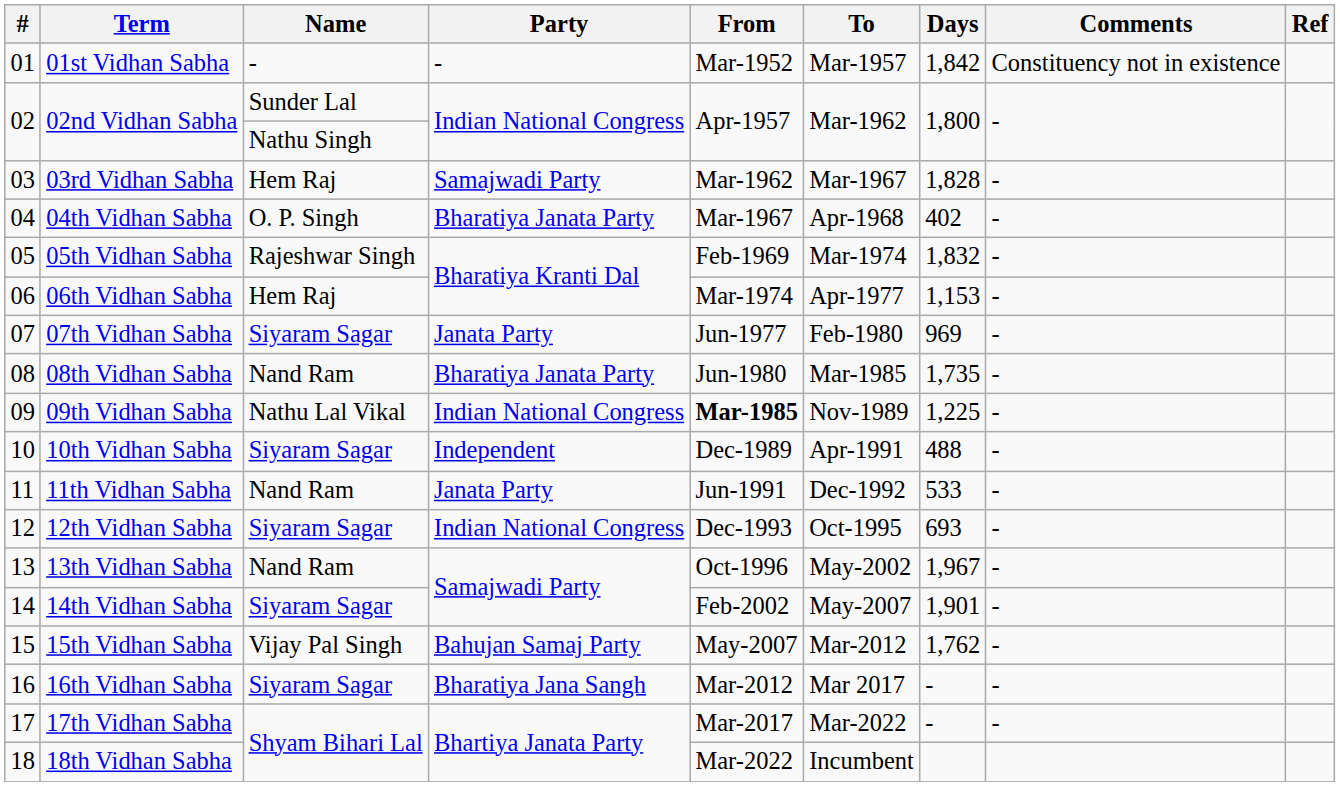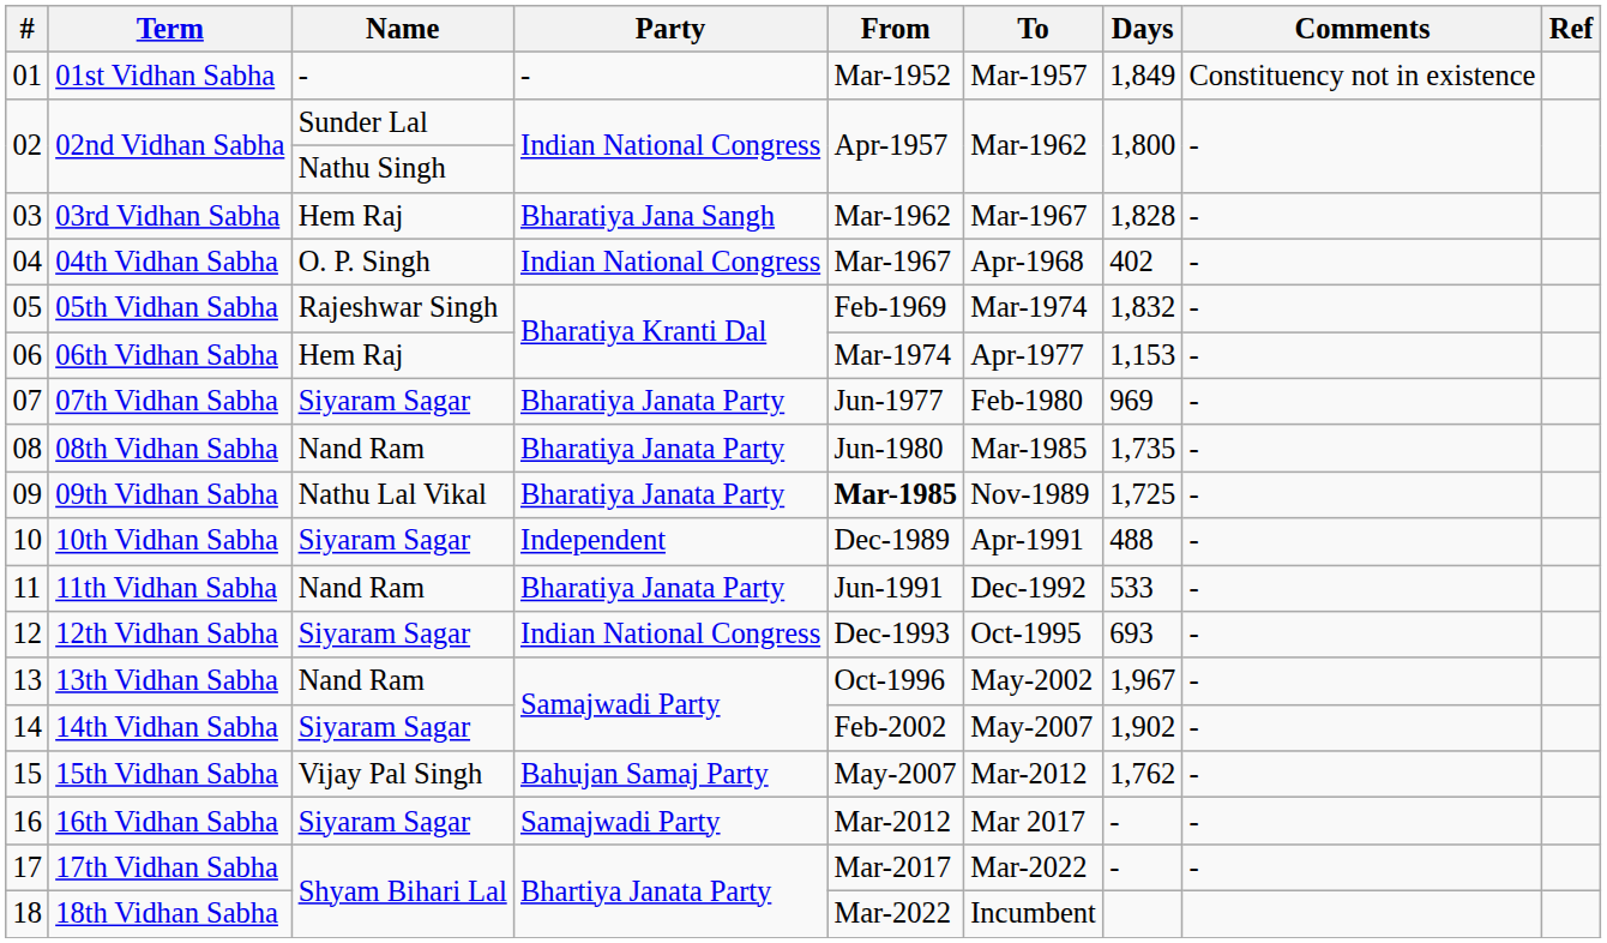 <table class="wikitable sortable">
 <tr>
 <th>#</th>
 <th><a href='#'>Term</a></th>
 <th>Name</th>
 <th>Party</th>
 <th>From</th>
 <th>To</th>
 <th>Days</th>
 <th>Comments</th>
 <th>Ref</th>
 </tr>
 <tr>
 <td>01</td>
 <td><a href='#'>01st Vidhan Sabha</a></td>
 <td>-</td>
 <td>-</td>
 <td>Mar-1952</td>
 <td>Mar-1957</td>
-<td>1,842</td>
+<td>1,849</td>
 <td>Constituency not in existence</td>
 <td></td>
 </tr>
 <tr>
 <td rowspan="2">02</td>
 <td rowspan="2"><a href='#'>02nd Vidhan Sabha</a></td>
 <td>Sunder  Lal</td>
 <td rowspan="2"><a href='#'>Indian National Congress</a></td>
 <td rowspan="2">Apr-1957</td>
 <td rowspan="2">Mar-1962</td>
 <td rowspan="2">1,800</td>
 <td rowspan="2">-</td>
 <td rowspan="2"></td>
 </tr>
 <tr>
 <td>Nathu  Singh</td>
 </tr>
 <tr>
 <td>03</td>
 <td><a href='#'>03rd Vidhan Sabha</a></td>
 <td>Hem Raj</td>
-<td><a href='#'>Samajwadi Party</a></td>
+<td><a href='#'>Bharatiya Jana Sangh</a></td>
 <td>Mar-1962</td>
 <td>Mar-1967</td>
 <td>1,828</td>
 <td>-</td>
 <td></td>
 </tr>
 <tr>
 <td>04</td>
 <td><a href='#'>04th Vidhan Sabha</a></td>
 <td>O. P.  Singh</td>
-<td><a href='#'>Bharatiya Janata Party</a></td>
+<td><a href='#'>Indian National Congress</a></td>
 <td>Mar-1967</td>
 <td>Apr-1968</td>
 <td>402</td>
 <td>-</td>
 <td></td>
 </tr>
 <tr>
 <td>05</td>
 <td><a href='#'>05th Vidhan Sabha</a></td>
 <td>Rajeshwar  Singh</td>
 <td rowspan="2"><a href='#'>Bharatiya Kranti Dal</a></td>
 <td>Feb-1969</td>
 <td>Mar-1974</td>
 <td>1,832</td>
 <td>-</td>
 <td></td>
 </tr>
 <tr>
 <td>06</td>
 <td><a href='#'>06th Vidhan Sabha</a></td>
 <td>Hem Raj</td>
 <td>Mar-1974</td>
 <td>Apr-1977</td>
 <td>1,153</td>
 <td>-</td>
 <td></td>
 </tr>
 <tr>
 <td>07</td>
 <td><a href='#'>07th Vidhan Sabha</a></td>
 <td><a href='#'>Siyaram Sagar</a></td>
-<td><a href='#'>Janata Party</a></td>
+<td><a href='#'>Bharatiya Janata Party</a></td>
 <td>Jun-1977</td>
 <td>Feb-1980</td>
 <td>969</td>
 <td>-</td>
 <td></td>
 </tr>
 <tr>
 <td>08</td>
 <td><a href='#'>08th Vidhan Sabha</a></td>
 <td>Nand Ram</td>
 <td><a href='#'>Bharatiya Janata Party</a></td>
 <td>Jun-1980</td>
 <td>Mar-1985</td>
 <td>1,735</td>
 <td>-</td>
 <td></td>
 </tr>
 <tr>
 <td>09</td>
 <td><a href='#'>09th Vidhan Sabha</a></td>
 <td>Nathu Lal Vikal</td>
-<td><a href='#'>Indian National Congress</a></td>
+<td><a href='#'>Bharatiya Janata Party</a></td>
 <td><strong>Mar-1985</strong></td>
 <td>Nov-1989</td>
-<td>1,225</td>
+<td>1,725</td>
 <td>-</td>
 <td></td>
 </tr>
 <tr>
 <td>10</td>
 <td><a href='#'>10th Vidhan Sabha</a></td>
 <td><a href='#'>Siyaram Sagar</a></td>
 <td><a href='#'>Independent</a></td>
 <td>Dec-1989</td>
 <td>Apr-1991</td>
 <td>488</td>
 <td>-</td>
 <td></td>
 </tr>
 <tr>
 <td>11</td>
 <td><a href='#'>11th Vidhan Sabha</a></td>
 <td>Nand Ram</td>
-<td><a href='#'>Janata Party</a></td>
+<td><a href='#'>Bharatiya Janata Party</a></td>
 <td>Jun-1991</td>
 <td>Dec-1992</td>
 <td>533</td>
 <td>-</td>
 <td></td>
 </tr>
 <tr>
 <td>12</td>
 <td><a href='#'>12th Vidhan Sabha</a></td>
 <td><a href='#'>Siyaram Sagar</a></td>
 <td><a href='#'>Indian National Congress</a></td>
 <td>Dec-1993</td>
 <td>Oct-1995</td>
 <td>693</td>
 <td>-</td>
 <td></td>
 </tr>
 <tr>
 <td>13</td>
 <td><a href='#'>13th Vidhan Sabha</a></td>
 <td>Nand Ram</td>
 <td rowspan="2"><a href='#'>Samajwadi Party</a></td>
 <td>Oct-1996</td>
 <td>May-2002</td>
 <td>1,967</td>
 <td>-</td>
 <td></td>
 </tr>
 <tr>
 <td>14</td>
 <td><a href='#'>14th Vidhan Sabha</a></td>
 <td><a href='#'>Siyaram Sagar</a></td>
 <td>Feb-2002</td>
 <td>May-2007</td>
-<td>1,901</td>
+<td>1,902</td>
 <td>-</td>
 <td></td>
 </tr>
 <tr>
 <td>15</td>
 <td><a href='#'>15th Vidhan Sabha</a></td>
 <td>Vijay Pal Singh</td>
 <td><a href='#'>Bahujan Samaj Party</a></td>
 <td>May-2007</td>
 <td>Mar-2012</td>
 <td>1,762</td>
 <td>-</td>
 <td></td>
 </tr>
 <tr>
 <td>16</td>
 <td><a href='#'>16th Vidhan Sabha</a></td>
 <td><a href='#'>Siyaram Sagar</a></td>
-<td><a href='#'>Bharatiya Jana Sangh</a></td>
+<td><a href='#'>Samajwadi Party</a></td>
 <td>Mar-2012</td>
 <td>Mar 2017</td>
 <td>-</td>
 <td>-</td>
 <td></td>
 </tr>
 <tr>
 <td>17</td>
 <td><a href='#'>17th Vidhan Sabha</a></td>
 <td rowspan="2"><a href='#'>Shyam Bihari Lal</a></td>
 <td rowspan="2"><a href='#'>Bhartiya Janata Party</a></td>
 <td>Mar-2017</td>
 <td>Mar-2022</td>
 <td>-</td>
 <td>-</td>
 <td></td>
 </tr>
 <tr>
 <td>18</td>
 <td><a href='#'>18th Vidhan Sabha</a></td>
 <td>Mar-2022</td>
 <td>Incumbent</td>
 <td></td>
 <td></td>
 <td></td>
 </tr>
 <tr>
 </tr>
 </table>
